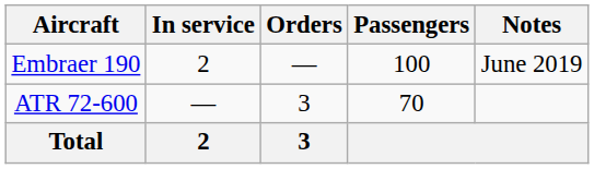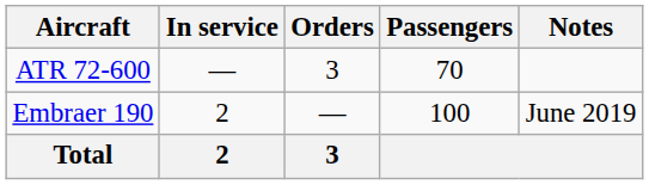 <table class="wikitable" style="margin:1em auto; border-collapse:collapse;text-align:center">
 <tr>
 <th>Aircraft</th>
 <th>In service</th>
 <th>Orders</th>
 <th>Passengers</th>
 <th>Notes</th>
 </tr>
 <tr>
+<td><a href='#'>ATR 72-600</a></td>
+<td>—</td>
+<td>3</td>
+<td>70</td>
+<td></td>
+</tr>
+<tr>
 <td><a href='#'>Embraer 190</a></td>
 <td>2</td>
 <td>—</td>
 <td>100</td>
 <td>June 2019</td>
-</tr>
-<tr>
-<td><a href='#'>ATR 72-600</a></td>
-<td>—</td>
-<td>3</td>
-<td>70</td>
-<td></td>
 </tr>
 <tr>
 <th>Total</th>
 <th>2</th>
 <th>3</th>
 <th colspan="2"></th>
 </tr>
 </table>
